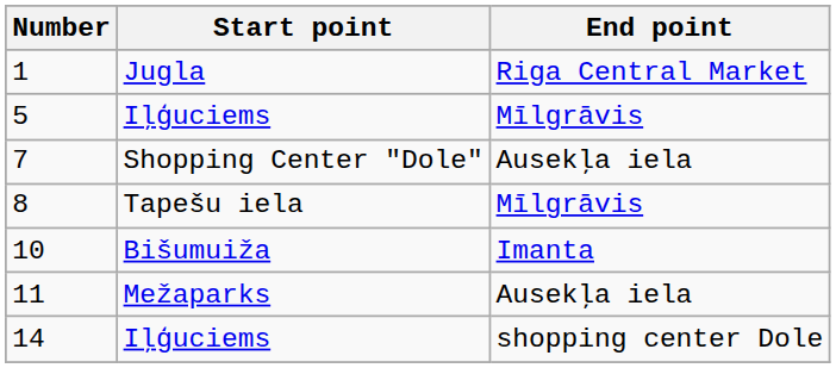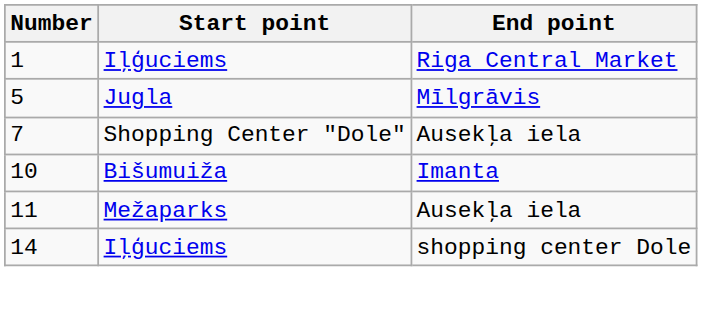 <table class="wikitable">
 <tr>
 <th>Number</th>
 <th>Start point</th>
 <th>End point</th>
 </tr>
 <tr>
 <td>1</td>
-<td><a href='#'>Jugla</a></td>
+<td><a href='#'>Iļģuciems</a></td>
 <td><a href='#'>Riga Central Market</a></td>
 </tr>
 <tr>
 <td>5</td>
-<td><a href='#'>Iļģuciems</a></td>
+<td><a href='#'>Jugla</a></td>
 <td><a href='#'>Mīlgrāvis</a></td>
 </tr>
 <tr>
 <td>7</td>
 <td>Shopping Center "Dole"</td>
 <td>Ausekļa iela</td>
-</tr>
-<tr>
-<td>8</td>
-<td>Tapešu iela</td>
-<td><a href='#'>Mīlgrāvis</a></td>
 </tr>
 <tr>
 <td>10</td>
 <td><a href='#'>Bišumuiža</a></td>
 <td><a href='#'>Imanta</a></td>
 </tr>
 <tr>
 <td>11</td>
 <td><a href='#'>Mežaparks</a></td>
 <td>Ausekļa iela</td>
 </tr>
 <tr>
 <td>14</td>
 <td><a href='#'>Iļģuciems</a></td>
 <td>shopping center Dole</td>
 </tr>
 </table>
